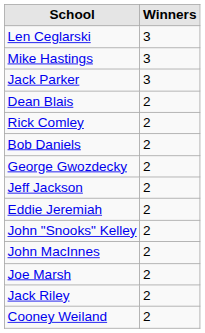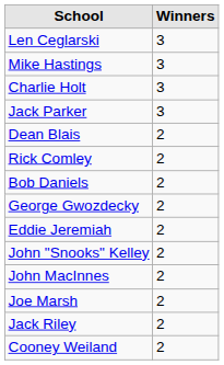 <table class="wikitable">
 <tr>
 <th style="background:#e5e5e5;">School</th>
 <th style="background:#e5e5e5;">Winners</th>
 </tr>
 <tr>
 <td><a href='#'>Len Ceglarski</a></td>
 <td>3</td>
 </tr>
 <tr>
 <td><a href='#'>Mike Hastings</a></td>
+<td>3</td>
+</tr>
+<tr>
+<td><a href='#'>Charlie Holt</a></td>
 <td>3</td>
 </tr>
 <tr>
 <td><a href='#'>Jack Parker</a></td>
 <td>3</td>
 </tr>
 <tr>
 <td><a href='#'>Dean Blais</a></td>
 <td>2</td>
 </tr>
 <tr>
 <td><a href='#'>Rick Comley</a></td>
 <td>2</td>
 </tr>
 <tr>
 <td><a href='#'>Bob Daniels</a></td>
 <td>2</td>
 </tr>
 <tr>
 <td><a href='#'>George Gwozdecky</a></td>
-<td>2</td>
-</tr>
-<tr>
-<td><a href='#'>Jeff Jackson</a></td>
 <td>2</td>
 </tr>
 <tr>
 <td><a href='#'>Eddie Jeremiah</a></td>
 <td>2</td>
 </tr>
 <tr>
 <td><a href='#'>John "Snooks" Kelley</a></td>
 <td>2</td>
 </tr>
 <tr>
 <td><a href='#'>John MacInnes</a></td>
 <td>2</td>
 </tr>
 <tr>
 <td><a href='#'>Joe Marsh</a></td>
 <td>2</td>
 </tr>
 <tr>
 <td><a href='#'>Jack Riley</a></td>
 <td>2</td>
 </tr>
 <tr>
 <td><a href='#'>Cooney Weiland</a></td>
 <td>2</td>
 </tr>
 </table>
